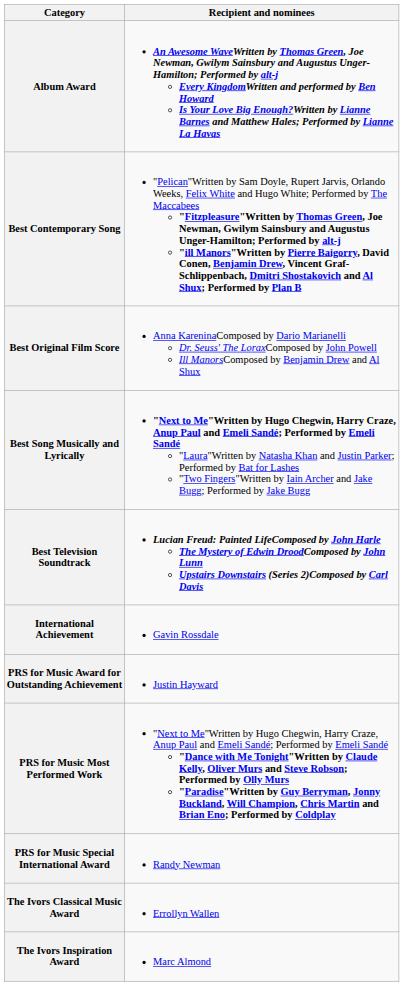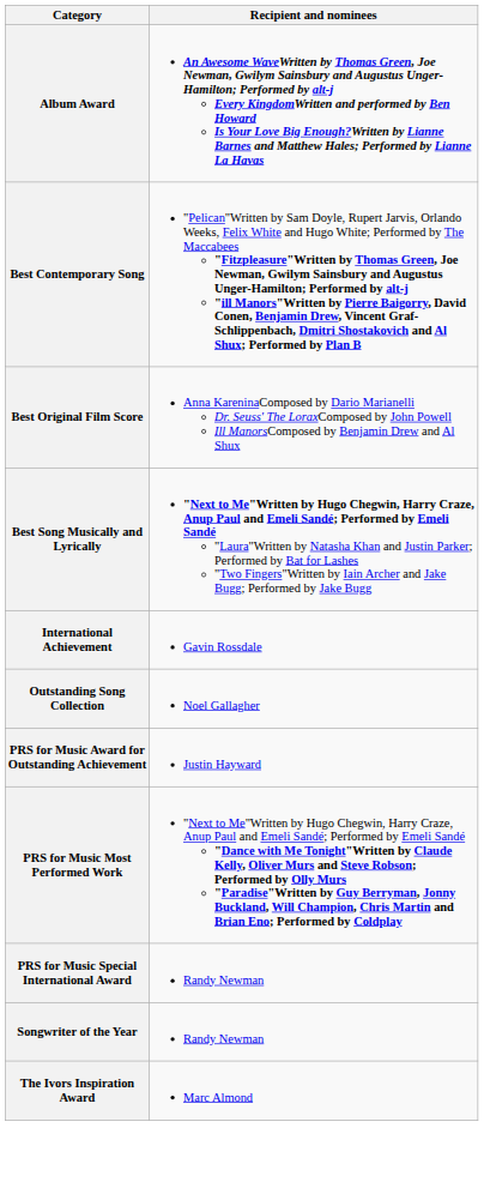 <table class="wikitable">
 <tr>
 <th width="25%">Category</th>
 <th width="57%">Recipient and nominees</th>
 </tr>
 <tr>
 <th scope="row">Album Award</th>
 <td><br><ul><li><strong><em><a href='#'>An Awesome Wave</a><em>Written by <a href='#'>Thomas Green</a>, Joe Newman, Gwilym Sainsbury and Augustus Unger-Hamilton; Performed by <a href='#'>alt-j</a><strong><ul><li></em><a href='#'>Every Kingdom</a><em>Written and performed by <a href='#'>Ben Howard</a></li><li></em><a href='#'>Is Your Love Big Enough?</a><em>Written by <a href='#'>Lianne Barnes</a> and Matthew Hales; Performed by <a href='#'>Lianne La Havas</a></li></ul></li></ul></td>
 </tr>
 <tr>
 <th scope="row">Best Contemporary Song</th>
 <td><br><ul><li></strong>"<a href='#'>Pelican</a>"Written by Sam Doyle, Rupert Jarvis, Orlando Weeks, <a href='#'>Felix White</a> and Hugo White; Performed by <a href='#'>The Maccabees</a><strong><ul><li>"<a href='#'>Fitzpleasure</a>"Written by <a href='#'>Thomas Green</a>, Joe Newman, Gwilym Sainsbury and Augustus Unger-Hamilton; Performed by <a href='#'>alt-j</a></li><li>"<a href='#'>ill Manors</a>"Written by <a href='#'>Pierre Baigorry</a>, David Conen, <a href='#'>Benjamin Drew</a>, Vincent Graf-Schlippenbach, <a href='#'>Dmitri Shostakovich</a> and <a href='#'>Al Shux</a>; Performed by <a href='#'>Plan B</a></li></ul></li></ul></td>
 </tr>
 <tr>
 <th scope="row">Best Original Film Score</th>
 <td><br><ul><li></em></strong><a href='#'>Anna Karenina</a></em>Composed by <a href='#'>Dario Marianelli</a></strong><ul><li><em><a href='#'>Dr. Seuss' The Lorax</a></em>Composed by <a href='#'>John Powell</a></li><li><em><a href='#'>Ill Manors</a></em>Composed by <a href='#'>Benjamin Drew</a> and <a href='#'>Al Shux</a></li></ul></li></ul></td>
 </tr>
 <tr>
 <th scope="row">Best Song Musically and Lyrically</th>
 <td><br><ul><li><strong>"<a href='#'>Next to Me</a>"Written by Hugo Chegwin, Harry Craze, <a href='#'>Anup Paul</a> and <a href='#'>Emeli Sandé</a>; Performed by <a href='#'>Emeli Sandé</a></strong><ul><li>"<a href='#'>Laura</a>"Written by <a href='#'>Natasha Khan</a> and <a href='#'>Justin Parker</a>; Performed by <a href='#'>Bat for Lashes</a></li><li>"<a href='#'>Two Fingers</a>"Written by <a href='#'>Iain Archer</a> and <a href='#'>Jake Bugg</a>; Performed by <a href='#'>Jake Bugg</a></li></ul></li></ul></td>
 </tr>
 <tr>
-<th scope="row">Best Television Soundtrack</th>
-<td><br><ul><li><strong><em>Lucian Freud: Painted Life<em>Composed by <a href='#'>John Harle</a><strong><ul><li></em><a href='#'>The Mystery of Edwin Drood</a><em>Composed by <a href='#'>John Lunn</a></li><li></em><a href='#'>Upstairs Downstairs</a><em> (Series 2)Composed by <a href='#'>Carl Davis</a></li></ul></li></ul></td>
+<th scope="row">International Achievement</th>
+<td><br><ul><li></strong><a href='#'>Gavin Rossdale</a><strong></li></ul></td>
 </tr>
 <tr>
-<th scope="row">International Achievement</th>
-<td><br><ul><li></strong><a href='#'>Gavin Rossdale</a><strong></li></ul></td>
+<th scope="row">Outstanding Song Collection</th>
+<td><br><ul><li></strong><a href='#'>Noel Gallagher</a><strong></li></ul></td>
 </tr>
 <tr>
 <th scope="row">PRS for Music Award for Outstanding Achievement</th>
 <td><br><ul><li></strong><a href='#'>Justin Hayward</a><strong></li></ul></td>
 </tr>
 <tr>
 <th scope="row">PRS for Music Most Performed Work</th>
 <td><br><ul><li></strong>"<a href='#'>Next to Me</a>"Written by Hugo Chegwin, Harry Craze, <a href='#'>Anup Paul</a> and <a href='#'>Emeli Sandé</a>; Performed by <a href='#'>Emeli Sandé</a><strong><ul><li>"<a href='#'>Dance with Me Tonight</a>"Written by <a href='#'>Claude Kelly</a>, <a href='#'>Oliver Murs</a> and <a href='#'>Steve Robson</a>; Performed by <a href='#'>Olly Murs</a></li><li>"<a href='#'>Paradise</a>"Written by <a href='#'>Guy Berryman</a>, <a href='#'>Jonny Buckland</a>, <a href='#'>Will Champion</a>, <a href='#'>Chris Martin</a> and <a href='#'>Brian Eno</a>; Performed by <a href='#'>Coldplay</a></li></ul></li></ul></td>
 </tr>
 <tr>
 <th scope="row">PRS for Music Special International Award</th>
 <td><br><ul><li></strong><a href='#'>Randy Newman</a><strong></li></ul></td>
 </tr>
 <tr>
-<th scope="row">The Ivors Classical Music Award</th>
-<td><br><ul><li></strong><a href='#'>Errollyn Wallen</a><strong></li></ul></td>
+<th scope="row">Songwriter of the Year</th>
+<td><br><ul><li></strong><a href='#'>Randy Newman</a><strong></li></ul></td>
 </tr>
 <tr>
 <th scope="row">The Ivors Inspiration Award</th>
 <td><br><ul><li></strong><a href='#'>Marc Almond</a><strong></li></ul></td>
 </tr>
 </table>
